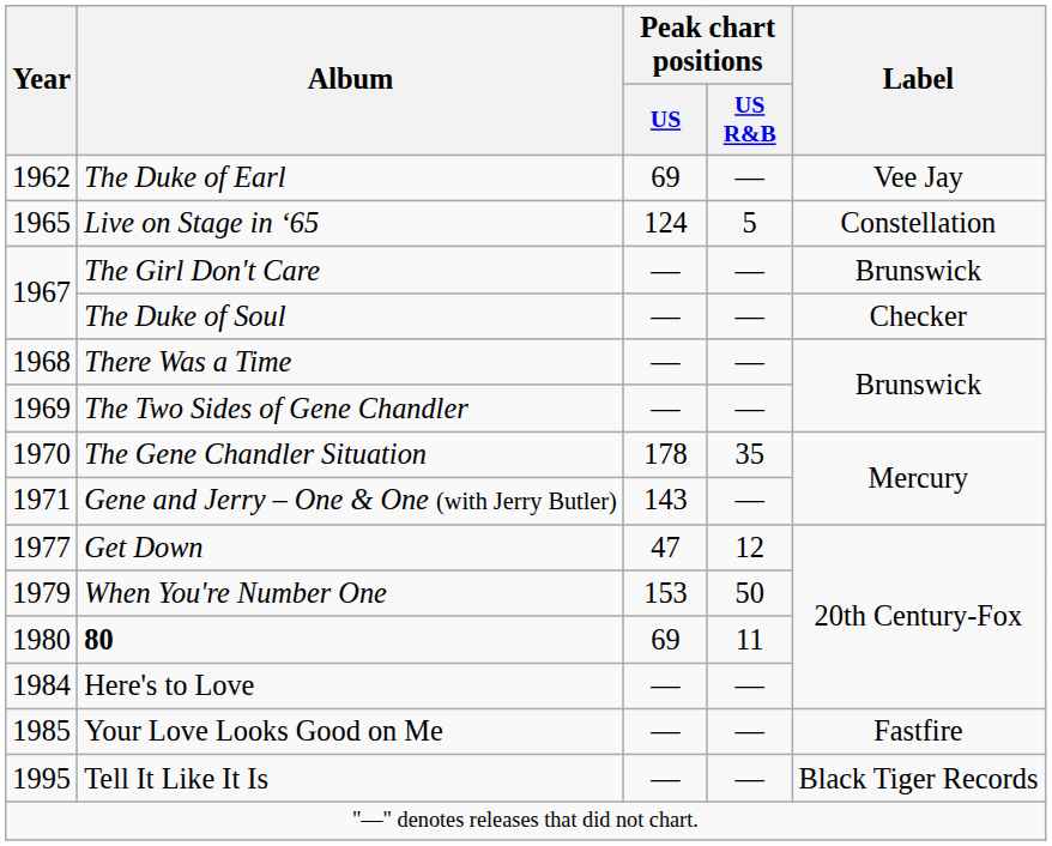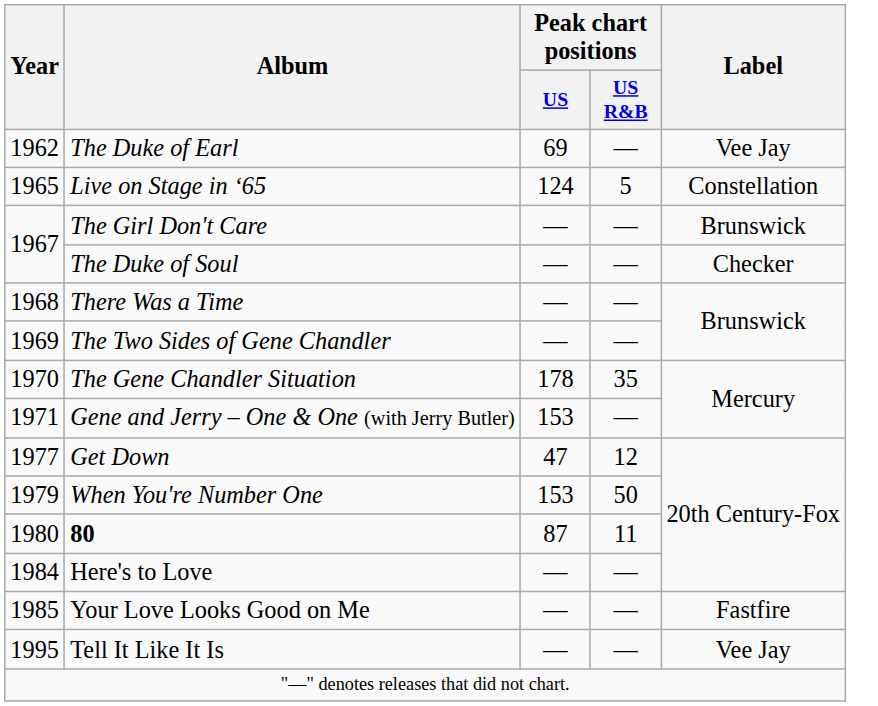 <table class="wikitable" style="text-align:center;">
 <tr>
 <th rowspan="2">Year</th>
 <th rowspan="2">Album</th>
 <th colspan="2">Peak chart positions</th>
 <th rowspan="2">Label</th>
 </tr>
 <tr style="font-size:small;">
 <th width="40"><a href='#'>US</a><br></th>
 <th width="40"><a href='#'>US R&B</a><br></th>
 </tr>
 <tr>
 <td>1962</td>
 <td style="text-align:left;"><em>The Duke of Earl</em></td>
 <td align=center>69</td>
 <td align=center>—</td>
 <td>Vee Jay</td>
 </tr>
 <tr>
 <td>1965</td>
 <td style="text-align:left;"><em>Live on Stage in ‘65</em></td>
 <td align=center>124</td>
 <td align=center>5</td>
 <td>Constellation</td>
 </tr>
 <tr>
 <td rowspan="2">1967</td>
 <td style="text-align:left;"><em>The Girl Don't Care</em></td>
 <td align=center>—</td>
 <td align=center>—</td>
 <td>Brunswick</td>
 </tr>
 <tr>
 <td style="text-align:left;"><em>The Duke of Soul</em></td>
 <td align=center>—</td>
 <td align=center>—</td>
 <td>Checker</td>
 </tr>
 <tr>
 <td>1968</td>
 <td style="text-align:left;"><em>There Was a Time</em></td>
 <td align=center>—</td>
 <td align=center>—</td>
 <td rowspan="2">Brunswick</td>
 </tr>
 <tr>
 <td>1969</td>
 <td style="text-align:left;"><em>The Two Sides of Gene Chandler</em></td>
 <td align=center>—</td>
 <td align=center>—</td>
 </tr>
 <tr>
 <td>1970</td>
 <td style="text-align:left;"><em>The Gene Chandler Situation</em></td>
 <td align=center>178</td>
 <td align=center>35</td>
 <td rowspan="2">Mercury</td>
 </tr>
 <tr>
 <td>1971</td>
 <td style="text-align:left;"><em>Gene and Jerry – One & One</em> <small>(with Jerry Butler)</small></td>
-<td align=center>143</td>
+<td align=center>153</td>
 <td align=center>—</td>
 </tr>
 <tr>
 <td>1977</td>
 <td style="text-align:left;"><em>Get Down</em></td>
 <td align=center>47</td>
 <td align=center>12</td>
 <td rowspan="4">20th Century-Fox</td>
 </tr>
 <tr>
 <td>1979</td>
 <td style="text-align:left;"><em>When You're Number One</em></td>
 <td align=center>153</td>
 <td align=center>50</td>
 </tr>
 <tr>
 <td>1980</td>
 <td style="text-align:left;"><strong>80<em></td>
-<td align=center>69</td>
+<td align=center>87</td>
 <td align=center>11</td>
 </tr>
 <tr>
 <td>1984</td>
 <td style="text-align:left;"></em>Here's to Love<em></td>
 <td align=center>—</td>
 <td align=center>—</td>
 </tr>
 <tr>
 <td>1985</td>
 <td style="text-align:left;"></em>Your Love Looks Good on Me<em></td>
 <td align=center>—</td>
 <td align=center>—</td>
 <td>Fastfire</td>
 </tr>
 <tr>
 <td>1995</td>
 <td style="text-align:left;"></em>Tell It Like It Is<em></td>
 <td align=center>—</td>
 <td align=center>—</td>
-<td>Black Tiger Records</td>
+<td>Vee Jay</td>
 </tr>
 <tr>
 <td colspan="8" style="text-align:center; font-size:9pt;">"—" denotes releases that did not chart.</td>
 </tr>
 </table>
